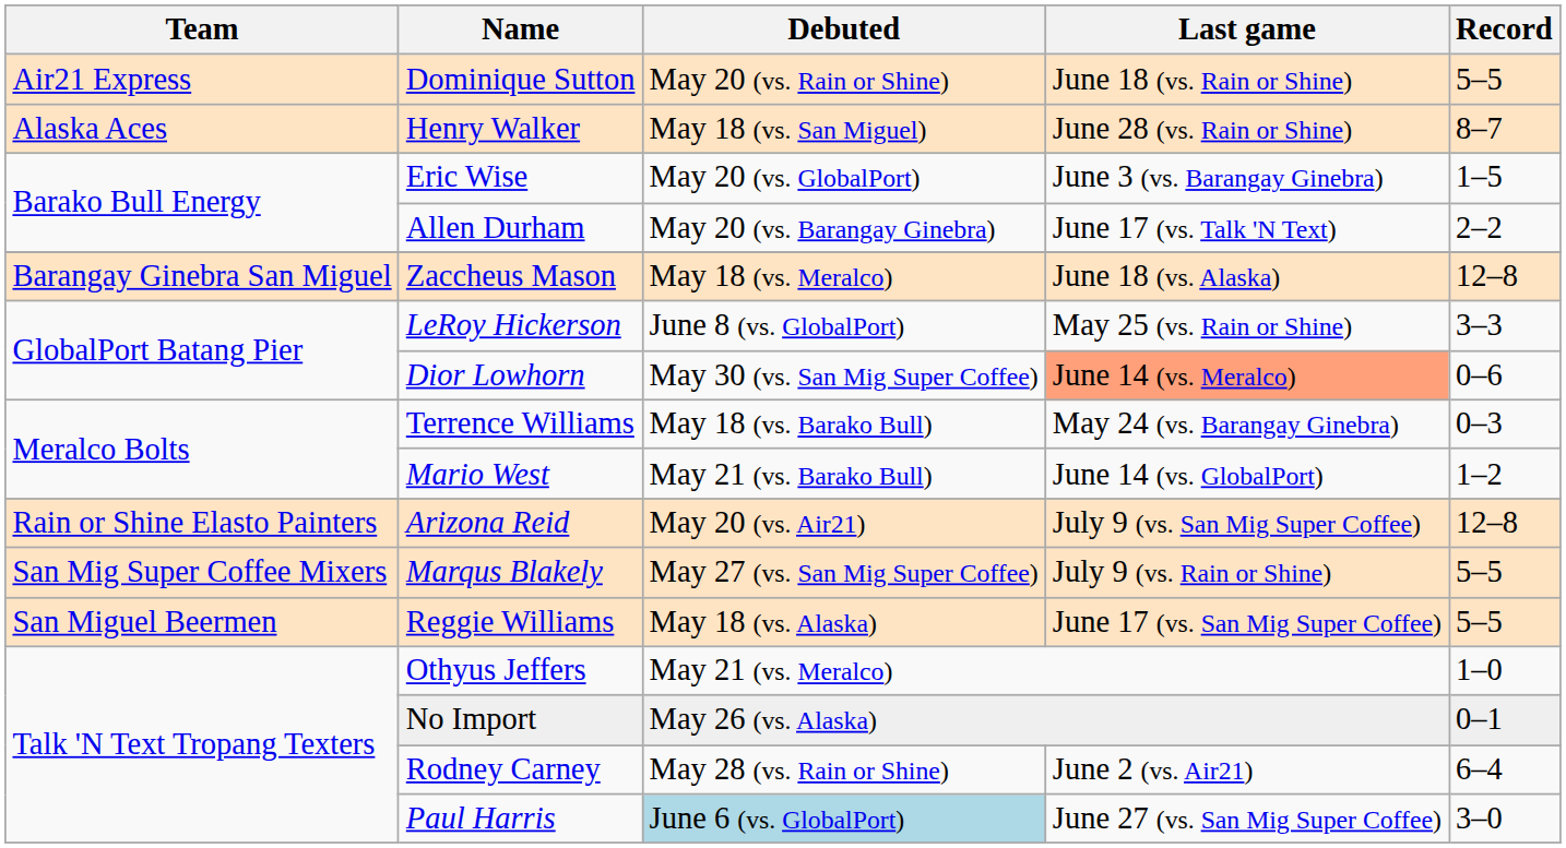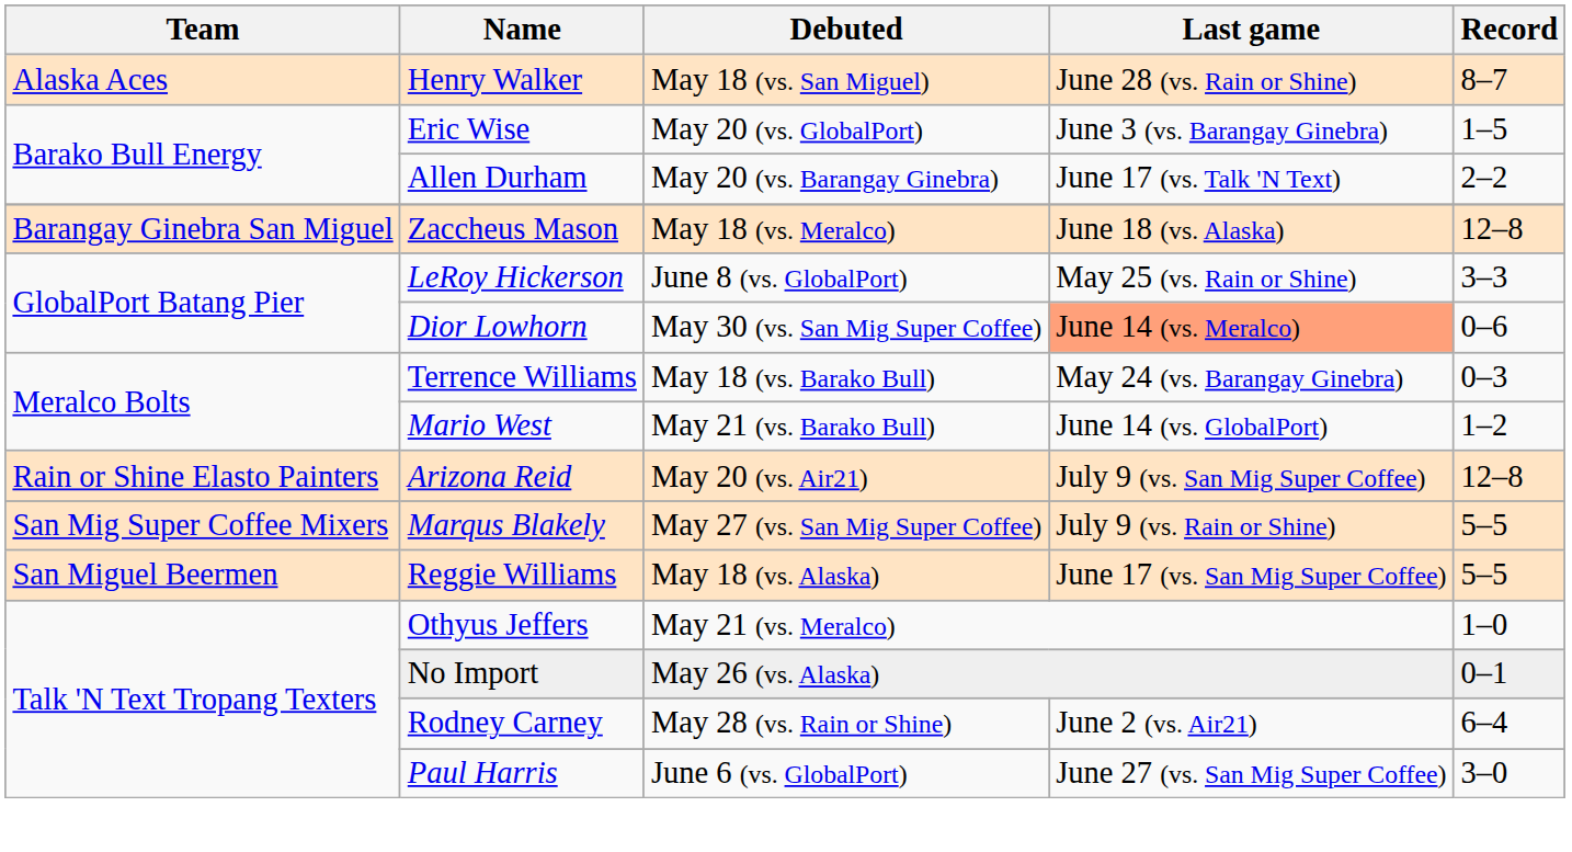 <table class="wikitable">
 <tr>
 <th>Team</th>
 <th>Name</th>
 <th>Debuted</th>
 <th>Last game</th>
 <th>Record</th>
-</tr>
-<tr bgcolor=#FFE4C4>
-<td><a href='#'>Air21 Express</a></td>
-<td><a href='#'>Dominique Sutton</a></td>
-<td>May 20 <small>(vs. <a href='#'>Rain or Shine</a>)</small></td>
-<td>June 18 <small>(vs. <a href='#'>Rain or Shine</a>)</small></td>
-<td>5–5</td>
 </tr>
 <tr bgcolor=#FFE4C4>
 <td><a href='#'>Alaska Aces</a></td>
 <td><a href='#'>Henry Walker</a></td>
 <td>May 18 <small>(vs. <a href='#'>San Miguel</a>)</small></td>
 <td>June 28 <small>(vs. <a href='#'>Rain or Shine</a>)</small></td>
 <td>8–7</td>
 </tr>
 <tr>
 <td rowspan=2><a href='#'>Barako Bull Energy</a></td>
 <td><a href='#'>Eric Wise</a></td>
 <td>May 20 <small>(vs. <a href='#'>GlobalPort</a>)</small></td>
 <td>June 3 <small>(vs. <a href='#'>Barangay Ginebra</a>)</small></td>
 <td>1–5</td>
 </tr>
 <tr>
 <td><a href='#'>Allen Durham</a></td>
 <td>May 20 <small>(vs. <a href='#'>Barangay Ginebra</a>)</small></td>
 <td>June 17  <small>(vs. <a href='#'>Talk 'N Text</a>)</small></td>
 <td>2–2</td>
 </tr>
 <tr>
 </tr>
 <tr bgcolor=#FFE4C4>
 <td><a href='#'>Barangay Ginebra San Miguel</a></td>
 <td><a href='#'>Zaccheus Mason</a></td>
 <td>May 18 <small>(vs. <a href='#'>Meralco</a>)</small></td>
 <td>June 18 <small>(vs. <a href='#'>Alaska</a>)</small></td>
 <td>12–8</td>
 </tr>
 <tr>
 <td rowspan=2><a href='#'>GlobalPort Batang Pier</a></td>
 <td><em><a href='#'>LeRoy Hickerson</a></em></td>
 <td>June 8 <small>(vs. <a href='#'>GlobalPort</a>)</small></td>
 <td>May 25 <small>(vs. <a href='#'>Rain or Shine</a>)</small></td>
 <td>3–3</td>
 </tr>
 <tr>
 <td><em><a href='#'>Dior Lowhorn</a></em></td>
 <td>May 30 <small>(vs. <a href='#'>San Mig Super Coffee</a>)</small></td>
 <td style="background: lightsalmon;">June 14 <small>(vs. <a href='#'>Meralco</a>)</small></td>
 <td>0–6</td>
 </tr>
 <tr>
 <td rowspan=2><a href='#'>Meralco Bolts</a></td>
 <td><a href='#'>Terrence Williams</a></td>
 <td>May 18 <small>(vs. <a href='#'>Barako Bull</a>)</small></td>
 <td>May 24 <small>(vs. <a href='#'>Barangay Ginebra</a>)</small></td>
 <td>0–3</td>
 </tr>
 <tr>
 <td><em><a href='#'>Mario West</a></em></td>
 <td>May 21 <small>(vs. <a href='#'>Barako Bull</a>)</small></td>
 <td>June 14 <small>(vs. <a href='#'>GlobalPort</a>)</small></td>
 <td>1–2</td>
 </tr>
 <tr bgcolor=#FFE4C4>
 <td><a href='#'>Rain or Shine Elasto Painters</a></td>
 <td><em><a href='#'>Arizona Reid</a></em></td>
 <td>May 20 <small>(vs. <a href='#'>Air21</a>)</small></td>
 <td>July 9 <small>(vs. <a href='#'>San Mig Super Coffee</a>)</small></td>
 <td>12–8</td>
 </tr>
 <tr bgcolor=#FFE4C4>
 <td><a href='#'>San Mig Super Coffee Mixers</a></td>
 <td><em><a href='#'>Marqus Blakely</a></em></td>
 <td>May 27 <small>(vs. <a href='#'>San Mig Super Coffee</a>)</small></td>
 <td>July 9 <small>(vs. <a href='#'>Rain or Shine</a>)</small></td>
 <td>5–5</td>
 </tr>
 <tr bgcolor=#FFE4C4>
 <td><a href='#'>San Miguel Beermen</a></td>
 <td><a href='#'>Reggie Williams</a></td>
 <td>May 18 <small>(vs. <a href='#'>Alaska</a>)</small></td>
 <td>June 17 <small>(vs. <a href='#'>San Mig Super Coffee</a>)</small></td>
 <td>5–5</td>
 </tr>
 <tr>
 <td rowspan=4><a href='#'>Talk 'N Text Tropang Texters</a></td>
 <td><a href='#'>Othyus Jeffers</a></td>
 <td colspan=2>May 21 <small>(vs. <a href='#'>Meralco</a>)</small></td>
 <td>1–0</td>
 </tr>
 <tr bgcolor=#efefef>
 <td>No Import</td>
 <td bgcolor=#efefef colspan=2>May 26 <small>(vs. <a href='#'>Alaska</a>)</small></td>
 <td>0–1</td>
 </tr>
 <tr>
 <td><a href='#'>Rodney Carney</a></td>
 <td>May 28 <small>(vs. <a href='#'>Rain or Shine</a>)</small></td>
 <td>June 2 <small>(vs. <a href='#'>Air21</a>)</small></td>
 <td>6–4</td>
 </tr>
 <tr>
 <td><em><a href='#'>Paul Harris</a></em></td>
-<td style="background: lightblue;">June 6 <small>(vs. <a href='#'>GlobalPort</a>)</small></td>
+<td>June 6 <small>(vs. <a href='#'>GlobalPort</a>)</small></td>
 <td>June 27 <small>(vs. <a href='#'>San Mig Super Coffee</a>)</small></td>
 <td>3–0</td>
 </tr>
 </table>
